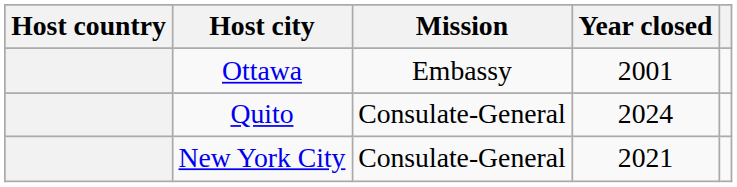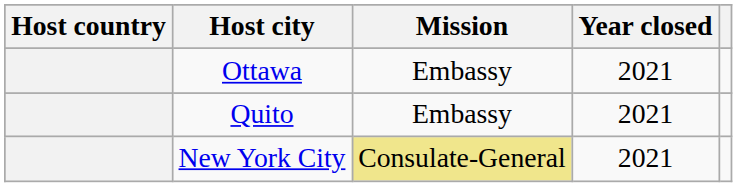 <table class="wikitable plainrowheaders" style="text-align:center;">
 <tr>
 <th scope="col">Host country</th>
 <th scope="col">Host city</th>
 <th scope="col">Mission</th>
 <th scope="col">Year closed</th>
 <th scope="col"></th>
 </tr>
 <tr>
 <th scope="row"></th>
 <td><a href='#'>Ottawa</a></td>
 <td>Embassy</td>
-<td>2001</td>
+<td>2021</td>
 <td></td>
 </tr>
 <tr>
 <th scope="row"></th>
 <td><a href='#'>Quito</a></td>
-<td>Consulate-General</td>
-<td>2024</td>
+<td>Embassy</td>
+<td>2021</td>
 <td></td>
 </tr>
 <tr>
 <th scope="row"></th>
 <td><a href='#'>New York City</a></td>
-<td>Consulate-General</td>
+<td style="background: khaki;">Consulate-General</td>
 <td>2021</td>
 <td></td>
 </tr>
 </table>
